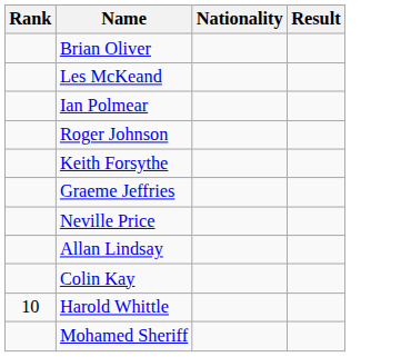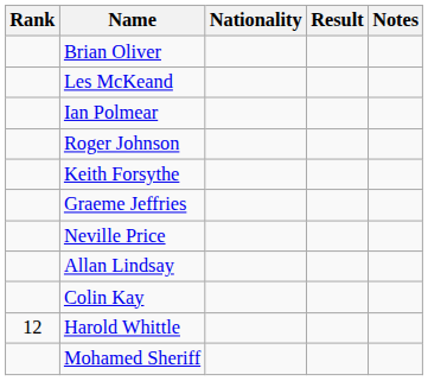 <table class="wikitable sortable" style=" text-align:center">
 <tr>
 <th>Rank</th>
 <th>Name</th>
 <th>Nationality</th>
 <th>Result</th>
+<th>Notes</th>
 </tr>
 <tr>
 <td></td>
 <td align=left><a href='#'>Brian Oliver</a></td>
 <td align=left></td>
+<td></td>
 <td></td>
 </tr>
 <tr>
 <td></td>
 <td align=left><a href='#'>Les McKeand</a></td>
 <td align=left></td>
 <td></td>
+<td></td>
 </tr>
 <tr>
 <td></td>
 <td align=left><a href='#'>Ian Polmear</a></td>
 <td align=left></td>
+<td></td>
 <td></td>
 </tr>
 <tr>
 <td></td>
 <td align=left><a href='#'>Roger Johnson</a></td>
 <td align=left></td>
 <td></td>
+<td></td>
 </tr>
 <tr>
 <td></td>
 <td align=left><a href='#'>Keith Forsythe</a></td>
 <td align=left></td>
+<td></td>
 <td></td>
 </tr>
 <tr>
 <td></td>
 <td align=left><a href='#'>Graeme Jeffries</a></td>
 <td align=left></td>
 <td></td>
+<td></td>
 </tr>
 <tr>
 <td></td>
 <td align=left><a href='#'>Neville Price</a></td>
 <td align=left></td>
+<td></td>
 <td></td>
 </tr>
 <tr>
 <td></td>
 <td align=left><a href='#'>Allan Lindsay</a></td>
 <td align=left></td>
 <td></td>
+<td></td>
 </tr>
 <tr>
 <td></td>
 <td align=left><a href='#'>Colin Kay</a></td>
 <td align=left></td>
 <td></td>
+<td></td>
 </tr>
 <tr>
-<td>10</td>
+<td>12</td>
 <td align=left><a href='#'>Harold Whittle</a></td>
 <td align=left></td>
+<td></td>
 <td></td>
 </tr>
 <tr>
 <td></td>
 <td align=left><a href='#'>Mohamed Sheriff</a></td>
 <td align=left></td>
 <td></td>
+<td></td>
 </tr>
 </table>
